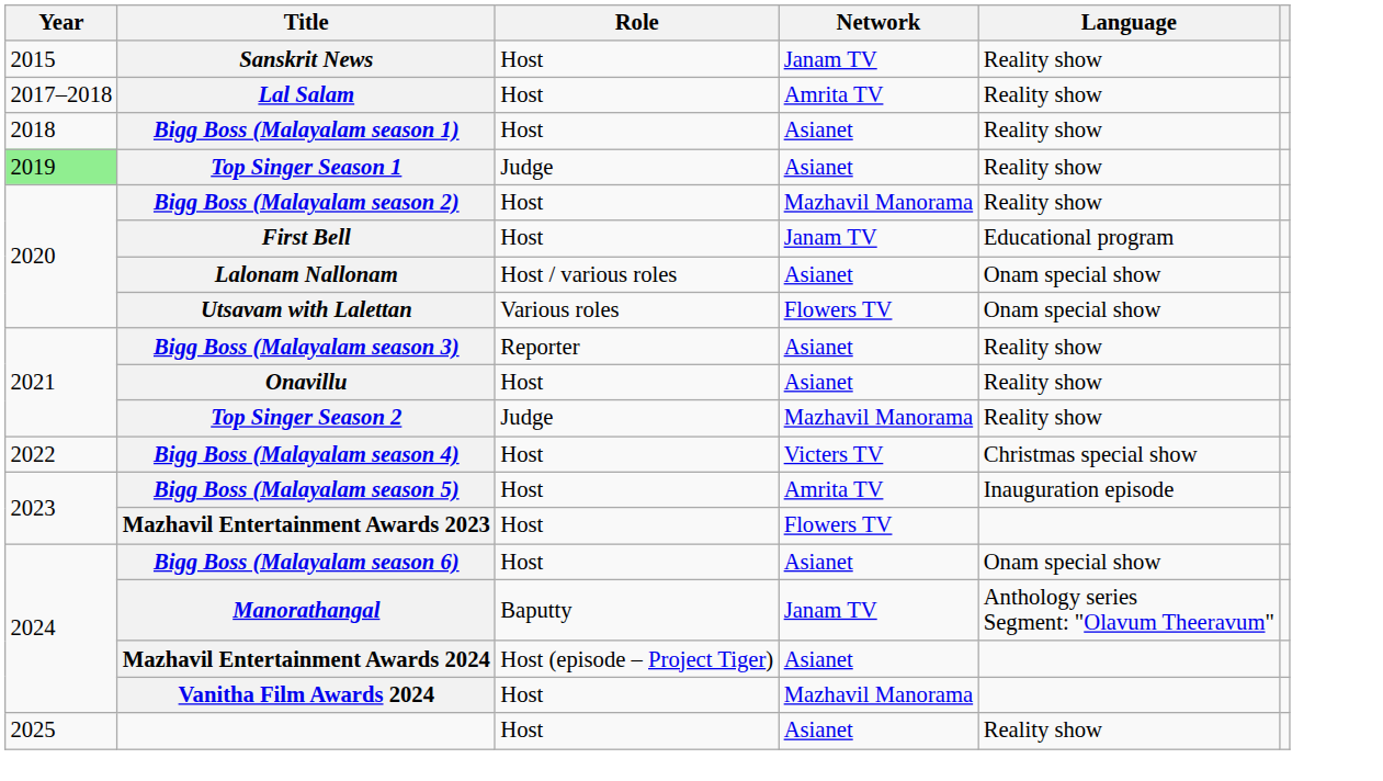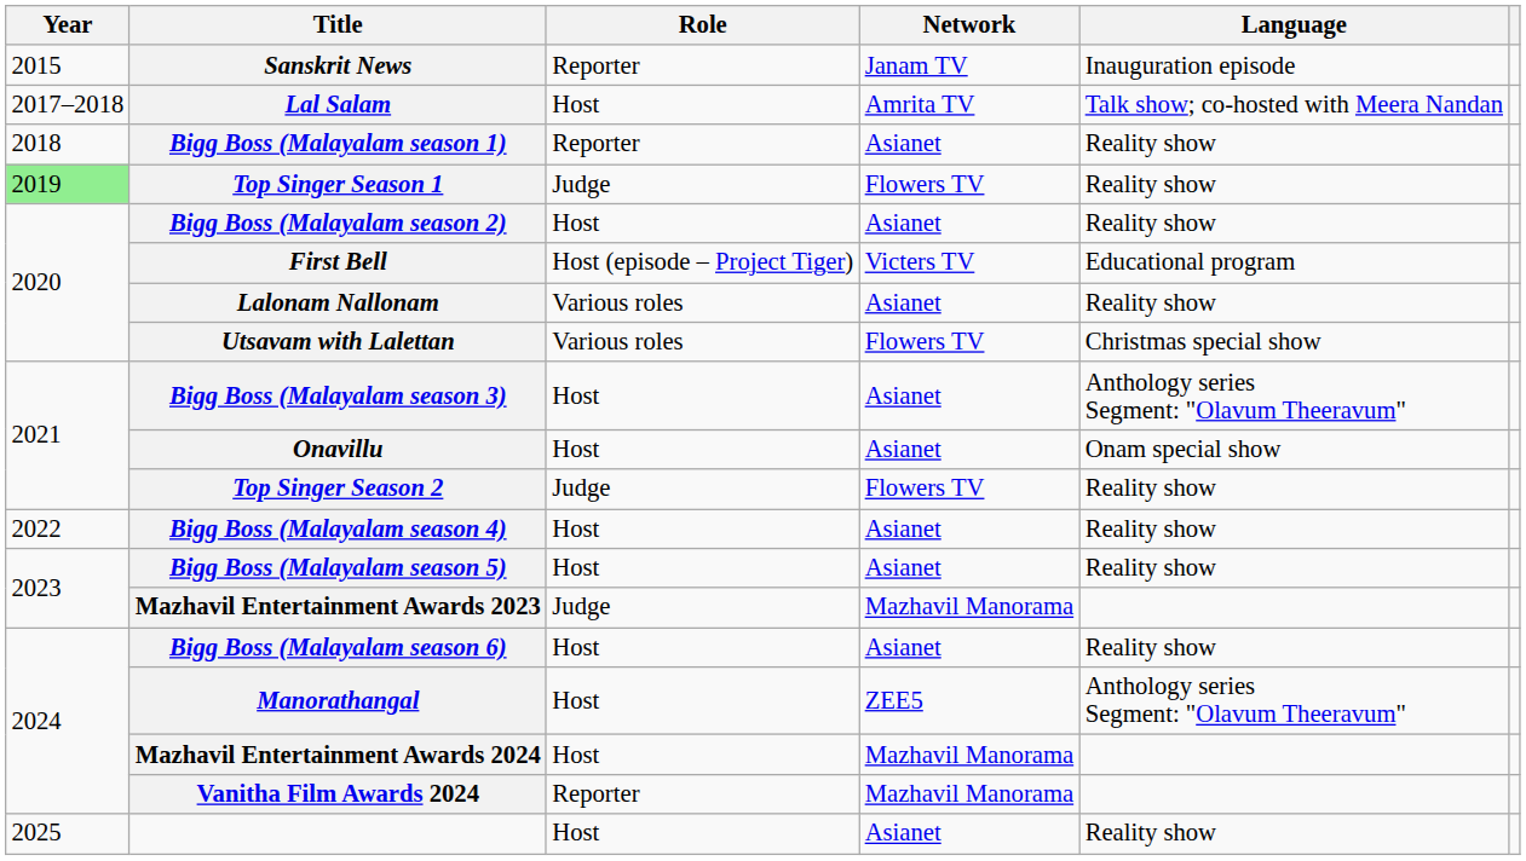 <table class="wikitable plainrowheaders sortable">
 <tr>
 <th scope="col">Year</th>
 <th scope="col">Title</th>
 <th scope="col">Role</th>
 <th scope="col">Network</th>
 <th scope="col">Language</th>
 <th scope="col" class="unsortable"></th>
 </tr>
 <tr>
 <td>2015</td>
 <th scope="row"><em>Sanskrit News</em></th>
-<td>Host</td>
+<td>Reporter</td>
 <td><a href='#'>Janam TV</a></td>
-<td>Reality show</td>
+<td>Inauguration episode</td>
 <td></td>
 </tr>
 <tr>
 <td>2017–2018</td>
 <th scope="row"><em><a href='#'>Lal Salam</a></em></th>
 <td>Host</td>
 <td><a href='#'>Amrita TV</a></td>
-<td>Reality show</td>
+<td><a href='#'>Talk show</a>; co-hosted with <a href='#'>Meera Nandan</a></td>
 <td></td>
 </tr>
 <tr>
 <td>2018</td>
 <th scope="row"><em><a href='#'>Bigg Boss (Malayalam season 1)</a></em></th>
-<td>Host</td>
+<td>Reporter</td>
 <td><a href='#'>Asianet</a></td>
 <td>Reality show</td>
 <td></td>
 </tr>
 <tr>
 <td style="background: lightgreen;">2019</td>
 <th scope="row"><em><a href='#'>Top Singer Season 1</a></em></th>
 <td>Judge</td>
-<td><a href='#'>Asianet</a></td>
+<td><a href='#'>Flowers TV</a></td>
 <td>Reality show</td>
 <td></td>
 </tr>
 <tr>
 <td rowspan=4>2020</td>
 <th scope="row"><em><a href='#'>Bigg Boss (Malayalam season 2)</a></em></th>
 <td>Host</td>
-<td><a href='#'>Mazhavil Manorama</a></td>
+<td><a href='#'>Asianet</a></td>
 <td>Reality show</td>
 <td></td>
 </tr>
 <tr>
 <th scope="row"><em>First Bell</em></th>
-<td>Host</td>
-<td><a href='#'>Janam TV</a></td>
+<td>Host (episode – <a href='#'>Project Tiger</a>)</td>
+<td><a href='#'>Victers TV</a></td>
 <td>Educational program</td>
 <td></td>
 </tr>
 <tr>
 <th scope="row"><em>Lalonam Nallonam</em></th>
-<td>Host / various roles</td>
+<td>Various roles</td>
 <td><a href='#'>Asianet</a></td>
-<td>Onam special show</td>
+<td>Reality show</td>
 <td></td>
 </tr>
 <tr>
 <th scope="row"><em>Utsavam with Lalettan</em></th>
 <td>Various roles</td>
 <td><a href='#'>Flowers TV</a></td>
-<td>Onam special show</td>
+<td>Christmas special show</td>
 <td></td>
 </tr>
 <tr>
 <td Rowspan=3>2021</td>
 <th scope="row"><em><a href='#'>Bigg Boss (Malayalam season 3)</a></em></th>
-<td>Reporter</td>
+<td>Host</td>
 <td><a href='#'>Asianet</a></td>
-<td>Reality show</td>
+<td>Anthology series <br> Segment: "<a href='#'>Olavum Theeravum</a>"</td>
 <td></td>
 </tr>
 <tr>
 <th scope="row"><em>Onavillu</em></th>
 <td>Host</td>
 <td><a href='#'>Asianet</a></td>
-<td>Reality show</td>
+<td>Onam special show</td>
 <td></td>
 </tr>
 <tr>
 <th scope="row"><em><a href='#'>Top Singer Season 2</a></em></th>
 <td>Judge</td>
-<td><a href='#'>Mazhavil Manorama</a></td>
+<td><a href='#'>Flowers TV</a></td>
 <td>Reality show</td>
 <td></td>
 </tr>
 <tr>
 <td>2022</td>
 <th scope="row"><em><a href='#'>Bigg Boss (Malayalam season 4)</a></em></th>
 <td>Host</td>
-<td><a href='#'>Victers TV</a></td>
-<td>Christmas special show</td>
+<td><a href='#'>Asianet</a></td>
+<td>Reality show</td>
 <td></td>
 </tr>
 <tr>
 <td rowspan=2>2023</td>
 <th scope="row"><em><a href='#'>Bigg Boss (Malayalam season 5)</a></em></th>
 <td>Host</td>
-<td><a href='#'>Amrita TV</a></td>
-<td>Inauguration episode</td>
+<td><a href='#'>Asianet</a></td>
+<td>Reality show</td>
 <td></td>
 </tr>
 <tr>
 <th scope="row">Mazhavil Entertainment Awards 2023</th>
-<td>Host</td>
-<td><a href='#'>Flowers TV</a></td>
+<td>Judge</td>
+<td><a href='#'>Mazhavil Manorama</a></td>
 <td></td>
 <td></td>
 </tr>
 <tr>
 <td Rowspan=4>2024</td>
 <th scope="row"><em><a href='#'>Bigg Boss (Malayalam season 6)</a></em></th>
 <td>Host</td>
 <td><a href='#'>Asianet</a></td>
-<td>Onam special show</td>
+<td>Reality show</td>
 <td></td>
 </tr>
 <tr>
 <th scope="row"><em><a href='#'>Manorathangal</a></em></th>
-<td>Baputty</td>
-<td><a href='#'>Janam TV</a></td>
+<td>Host</td>
+<td><a href='#'>ZEE5</a></td>
 <td>Anthology series <br> Segment: "<a href='#'>Olavum Theeravum</a>"</td>
 <td></td>
 </tr>
 <tr>
 <th scope="row">Mazhavil Entertainment Awards 2024</th>
-<td>Host (episode – <a href='#'>Project Tiger</a>)</td>
-<td><a href='#'>Asianet</a></td>
+<td>Host</td>
+<td><a href='#'>Mazhavil Manorama</a></td>
 <td></td>
 <td></td>
 </tr>
 <tr>
 <th scope="row"><a href='#'>Vanitha Film Awards</a> 2024</th>
-<td>Host</td>
+<td>Reporter</td>
 <td><a href='#'>Mazhavil Manorama</a></td>
 <td></td>
 <td></td>
 </tr>
 <tr>
 <td>2025</td>
 <td></td>
 <td>Host</td>
 <td><a href='#'>Asianet</a></td>
 <td>Reality show</td>
 <td></td>
 </tr>
 </table>
